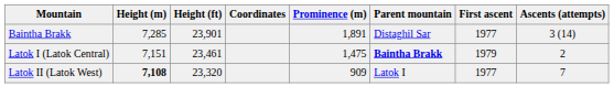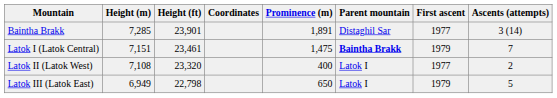 <table border=1 cellspacing=0 cellpadding=5 style="border-collapse: collapse; background:#f0f0f0;">
 <tr>
 <th>Mountain</th>
 <th>Height (m)</th>
 <th>Height (ft)</th>
 <th>Coordinates</th>
 <th><a href='#'>Prominence</a> (m)</th>
 <th>Parent mountain</th>
 <th>First ascent</th>
 <th>Ascents (attempts) </th>
 </tr>
 <tr>
 <td><a href='#'>Baintha Brakk</a></td>
 <td align=right>7,285</td>
 <td align=right>23,901</td>
 <td></td>
 <td align=right>1,891</td>
 <td><a href='#'>Distaghil Sar</a></td>
 <td align=middle>1977</td>
 <td align=middle>3 (14)</td>
 </tr>
 <tr>
 <td><a href='#'>Latok</a> I (Latok Central)</td>
 <td align=right>7,151</td>
 <td align=right>23,461</td>
 <td></td>
 <td align=right>1,475</td>
 <td><strong><a href='#'>Baintha Brakk</a></strong></td>
 <td align=middle>1979</td>
+<td align=middle>7</td>
+</tr>
+<tr>
+<td><a href='#'>Latok</a> II (Latok West)</td>
+<td align=right>7,108</td>
+<td align=right>23,320</td>
+<td></td>
+<td align=right>400</td>
+<td><a href='#'>Latok</a> I</td>
+<td align=middle>1977</td>
 <td align=middle>2</td>
 </tr>
 <tr>
-<td><a href='#'>Latok</a> II (Latok West)</td>
-<td align=right><strong>7,108</strong></td>
-<td align=right>23,320</td>
+<td><a href='#'>Latok</a> III (Latok East)</td>
+<td align=right>6,949</td>
+<td align=right>22,798</td>
 <td></td>
-<td align=right>909</td>
+<td align=right>650</td>
 <td><a href='#'>Latok</a> I</td>
-<td align=middle>1977</td>
-<td align=middle>7</td>
+<td align=middle>1979</td>
+<td align=middle>5</td>
 </tr>
 </table>
